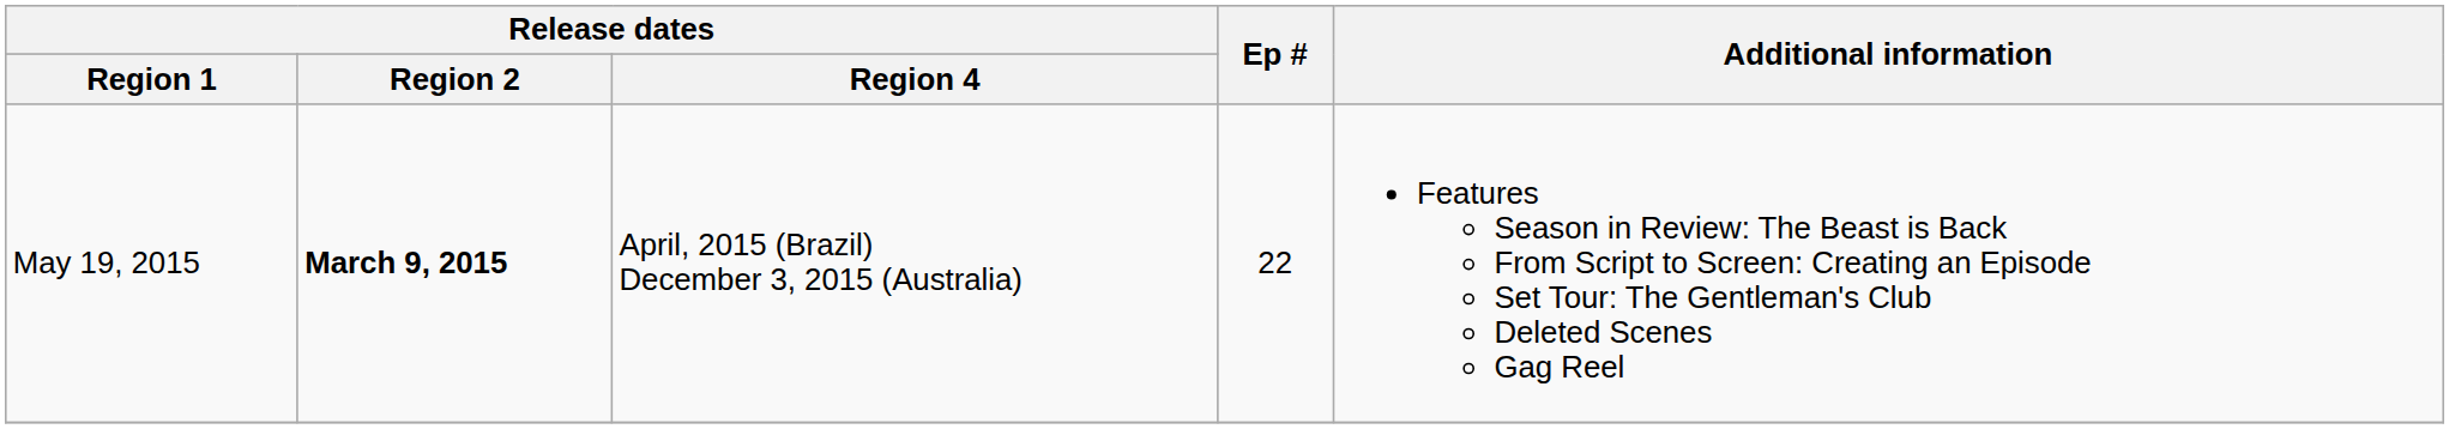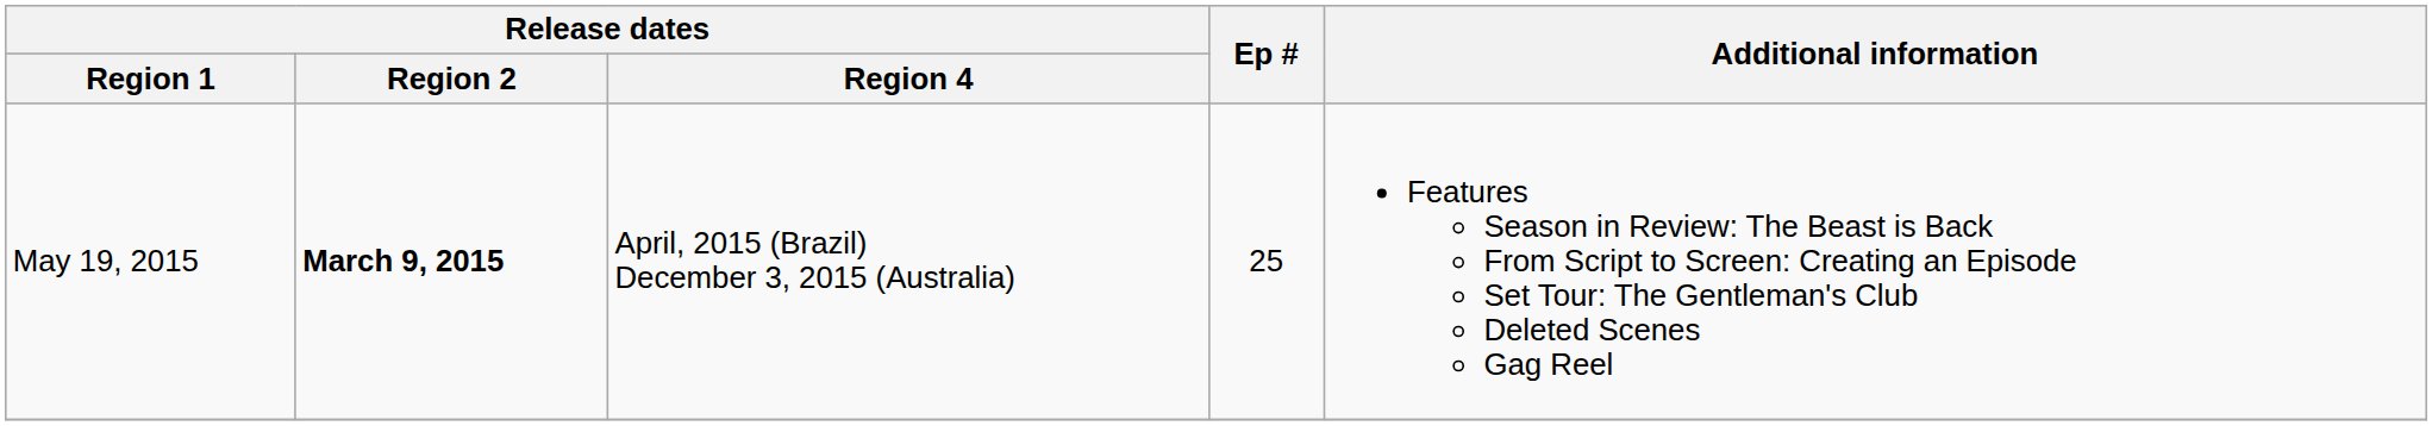 <table class="wikitable" style="width:100%;">
 <tr>
 <th colspan="3">Release dates</th>
 <th rowspan="2">Ep #</th>
 <th rowspan="2">Additional information</th>
 </tr>
 <tr>
 <th>Region 1</th>
 <th>Region 2</th>
 <th>Region 4</th>
 </tr>
 <tr>
 <td>May 19, 2015</td>
 <td><strong>March 9, 2015</strong></td>
 <td>April, 2015 (Brazil)<br>December 3, 2015 (Australia)</td>
-<td style="text-align:center;">22</td>
+<td style="text-align:center;">25</td>
 <td><br><ul><li>Features<ul><li>Season in Review: The Beast is Back</li><li>From Script to Screen: Creating an Episode</li><li>Set Tour: The Gentleman's Club</li><li>Deleted Scenes</li><li>Gag Reel</li></ul></li></ul></td>
 </tr>
 <tr>
 </tr>
 </table>
